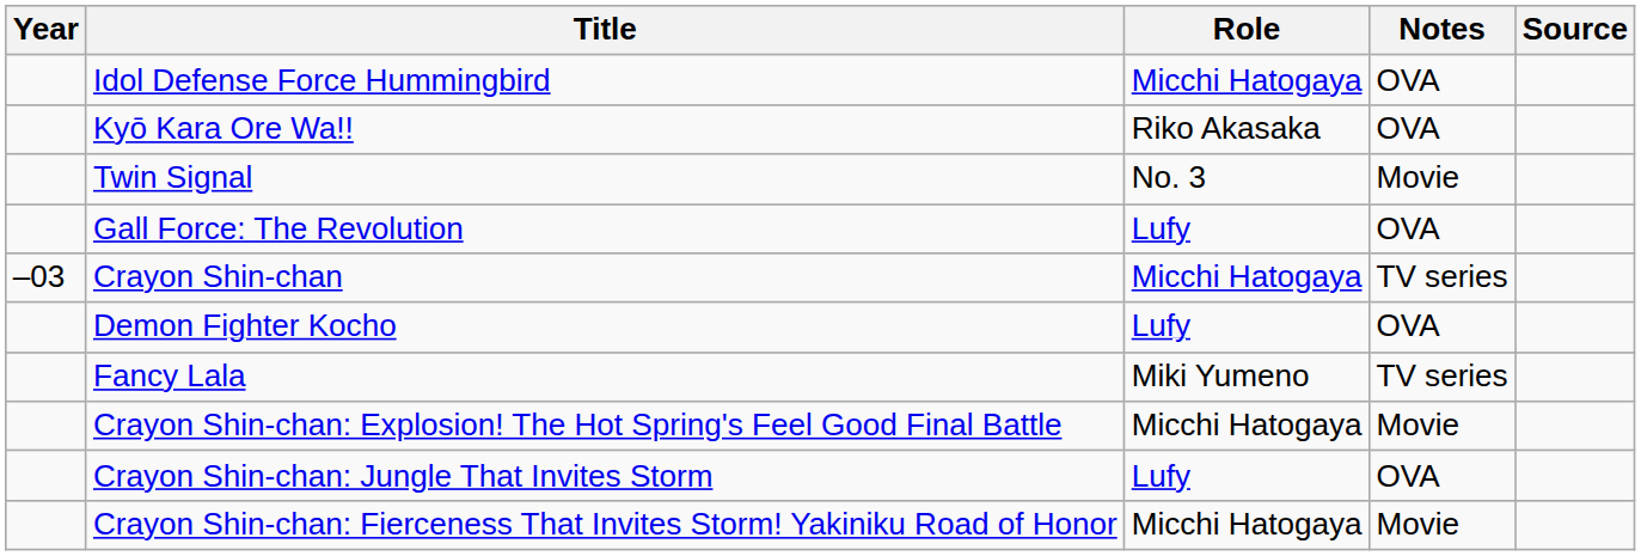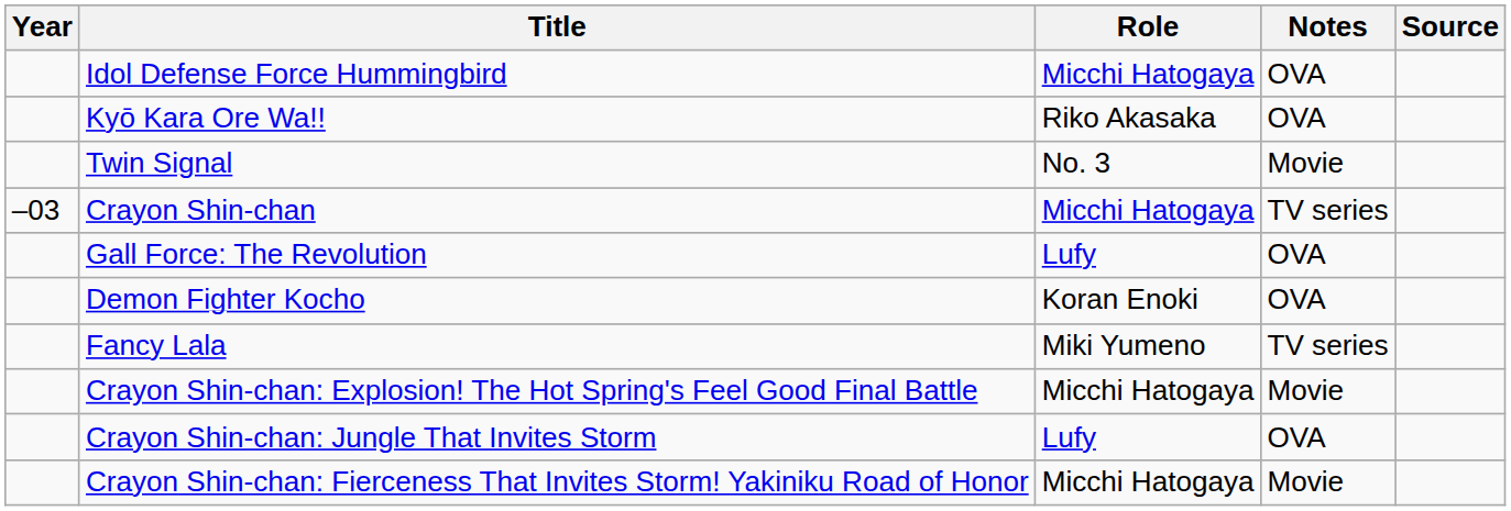 <table class="wikitable sortable plainrowheaders">
 <tr>
 <th>Year</th>
 <th>Title</th>
 <th>Role</th>
 <th class="unsortable">Notes</th>
 <th class="unsortable">Source</th>
 </tr>
 <tr>
 <td></td>
 <td><a href='#'>Idol Defense Force Hummingbird</a></td>
 <td><a href='#'>Micchi Hatogaya</a></td>
 <td>OVA</td>
 <td></td>
 </tr>
 <tr>
 <td></td>
 <td><a href='#'>Kyō Kara Ore Wa!!</a></td>
 <td>Riko Akasaka</td>
 <td>OVA</td>
 <td></td>
 </tr>
 <tr>
 <td></td>
 <td><a href='#'>Twin Signal</a></td>
 <td>No. 3</td>
 <td>Movie</td>
 <td></td>
 </tr>
 <tr>
-<td></td>
-<td><a href='#'>Gall Force: The Revolution</a></td>
-<td><a href='#'>Lufy</a></td>
-<td>OVA</td>
-<td></td>
-</tr>
-<tr>
 <td>–03</td>
 <td><a href='#'>Crayon Shin-chan</a></td>
 <td><a href='#'>Micchi Hatogaya</a></td>
 <td>TV series</td>
 <td></td>
 </tr>
 <tr>
 <td></td>
+<td><a href='#'>Gall Force: The Revolution</a></td>
+<td><a href='#'>Lufy</a></td>
+<td>OVA</td>
+<td></td>
+</tr>
+<tr>
+<td></td>
 <td><a href='#'>Demon Fighter Kocho</a></td>
-<td><a href='#'>Lufy</a></td>
+<td>Koran Enoki</td>
 <td>OVA</td>
 <td></td>
 </tr>
 <tr>
 <td></td>
 <td><a href='#'>Fancy Lala</a></td>
 <td>Miki Yumeno</td>
 <td>TV series</td>
 <td></td>
 </tr>
 <tr>
 <td></td>
 <td><a href='#'>Crayon Shin-chan: Explosion! The Hot Spring's Feel Good Final Battle</a></td>
 <td>Micchi Hatogaya</td>
 <td>Movie</td>
 <td></td>
 </tr>
 <tr>
 <td></td>
 <td><a href='#'>Crayon Shin-chan: Jungle That Invites Storm</a></td>
 <td><a href='#'>Lufy</a></td>
 <td>OVA</td>
 <td></td>
 </tr>
 <tr>
 <td></td>
 <td><a href='#'>Crayon Shin-chan: Fierceness That Invites Storm! Yakiniku Road of Honor</a></td>
 <td>Micchi Hatogaya</td>
 <td>Movie</td>
 <td></td>
 </tr>
 </table>
